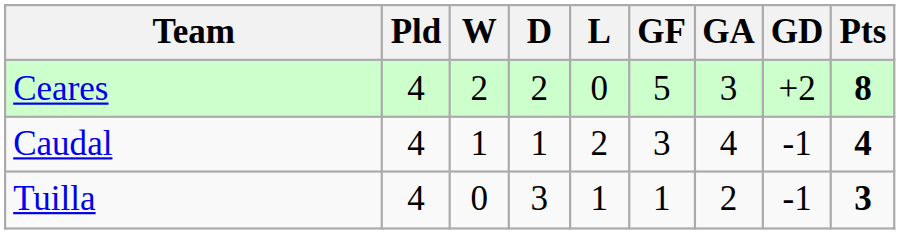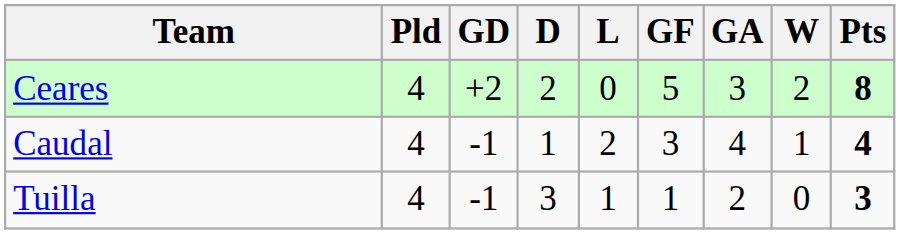 <table class="wikitable" style="text-align: center;">
 <tr>
 <th width=165>Team</th>
 <th width=20>Pld</th>
-<th width=20>W</th>
+<th width=20>GD</th>
 <th width=20>D</th>
 <th width=20>L</th>
 <th width=20>GF</th>
 <th width=20>GA</th>
-<th width=20>GD</th>
+<th width=20>W</th>
 <th width=20>Pts</th>
 </tr>
 <tr bgcolor=#ccffcc>
 <td align=left><a href='#'>Ceares</a></td>
 <td>4</td>
-<td>2</td>
+<td>+2</td>
 <td>2</td>
 <td>0</td>
 <td>5</td>
 <td>3</td>
-<td>+2</td>
+<td>2</td>
 <td><strong>8</strong></td>
 </tr>
 <tr>
 <td align=left><a href='#'>Caudal</a></td>
 <td>4</td>
-<td>1</td>
+<td>-1</td>
 <td>1</td>
 <td>2</td>
 <td>3</td>
 <td>4</td>
-<td>-1</td>
+<td>1</td>
 <td><strong>4</strong></td>
 </tr>
 <tr>
 <td align=left><a href='#'>Tuilla</a></td>
 <td>4</td>
-<td>0</td>
+<td>-1</td>
 <td>3</td>
 <td>1</td>
 <td>1</td>
 <td>2</td>
-<td>-1</td>
+<td>0</td>
 <td><strong>3</strong></td>
 </tr>
 </table>
